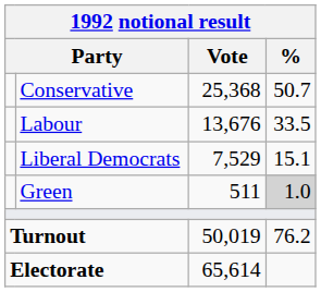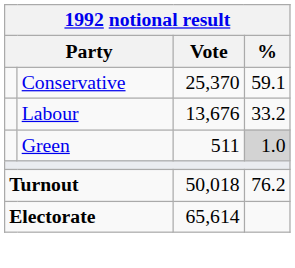 <table class="wikitable">
 <tr>
 <th colspan="4"><a href='#'>1992</a> <a href='#'>notional result</a></th>
 </tr>
 <tr>
 <th bgcolor="#DDDDFF" width="130px" colspan="2">Party</th>
 <th bgcolor="#DDDDFF" width="50px">Vote</th>
 <th bgcolor="#DDDDFF" width="30px">%</th>
 </tr>
 <tr>
 <td></td>
 <td><a href='#'>Conservative</a></td>
-<td align=right>25,368</td>
-<td align=right>50.7</td>
+<td align=right>25,370</td>
+<td align=right>59.1</td>
 </tr>
 <tr>
 <td></td>
 <td><a href='#'>Labour</a></td>
 <td align=right>13,676</td>
-<td align=right>33.5</td>
-</tr>
-<tr>
-<td></td>
-<td><a href='#'>Liberal Democrats</a></td>
-<td align=right>7,529</td>
-<td align=right>15.1</td>
+<td align=right>33.2</td>
 </tr>
 <tr>
 <td></td>
 <td><a href='#'>Green</a></td>
 <td align=right>511</td>
 <td align=right style="background: lightgrey;">1.0</td>
 </tr>
 <tr>
 <td colspan="4" bgcolor="#EAECF0"></td>
 </tr>
 <tr>
 <td colspan="2"><strong>Turnout</strong></td>
-<td align=right>50,019</td>
+<td align=right>50,018</td>
 <td align=right>76.2</td>
 </tr>
 <tr>
 <td colspan="2"><strong>Electorate</strong></td>
 <td align=right>65,614</td>
 </tr>
 </table>
